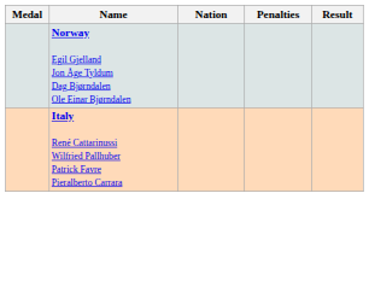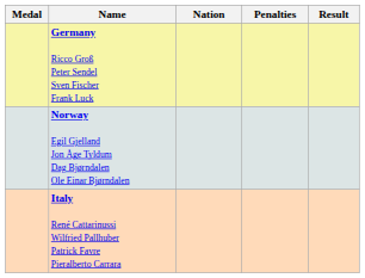 <table class=wikitable style="border:1px solid #AAAAAA;font-size:90%">
 <tr bgcolor="#E4E4E4">
 <th style="border-bottom:1px solid #AAAAAA" width=50>Medal</th>
 <th style="border-bottom:1px solid #AAAAAA" width=160>Name</th>
 <th style="border-bottom:1px solid #AAAAAA" width=80>Nation</th>
 <th style="border-bottom:1px solid #AAAAAA" width=80>Penalties</th>
 <th style="border-bottom:1px solid #AAAAAA" width=60>Result</th>
+</tr>
+<tr bgcolor="#F7F6A8">
+<td align="center"></td>
+<td><strong><a href='#'>Germany</a></strong><br><br><small><a href='#'>Ricco Groß</a><br><a href='#'>Peter Sendel</a><br><a href='#'>Sven Fischer</a><br><a href='#'>Frank Luck</a></small></td>
+<td></td>
+<td align="center"></td>
+<td align="center"></td>
 </tr>
 <tr bgcolor="#DCE5E5">
 <td align="center"></td>
 <td><strong><a href='#'>Norway</a></strong><br><br><small><a href='#'>Egil Gjelland</a><br><a href='#'>Jon Åge Tyldum</a><br><a href='#'>Dag Bjørndalen</a><br><a href='#'>Ole Einar Bjørndalen</a></small></td>
 <td></td>
 <td align="center"></td>
 <td align="right"></td>
 </tr>
 <tr bgcolor="#FFDAB9">
 <td align="center"></td>
 <td><strong><a href='#'>Italy</a></strong><br><br><small><a href='#'>René Cattarinussi</a><br><a href='#'>Wilfried Pallhuber</a><br><a href='#'>Patrick Favre</a><br><a href='#'>Pieralberto Carrara</a></small></td>
 <td></td>
 <td align="center"></td>
 <td align="right"></td>
 </tr>
 </table>
